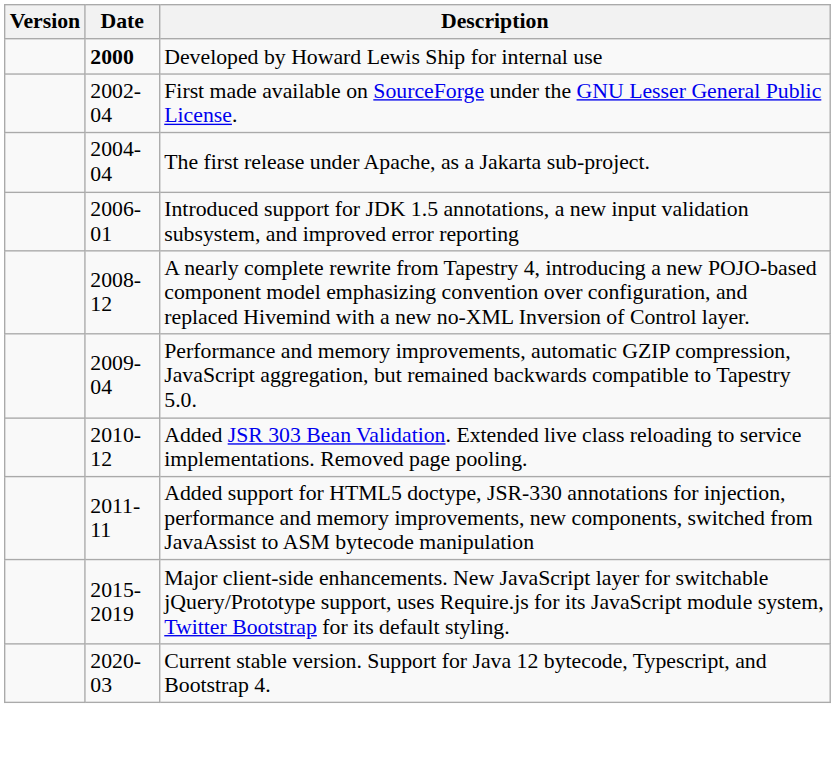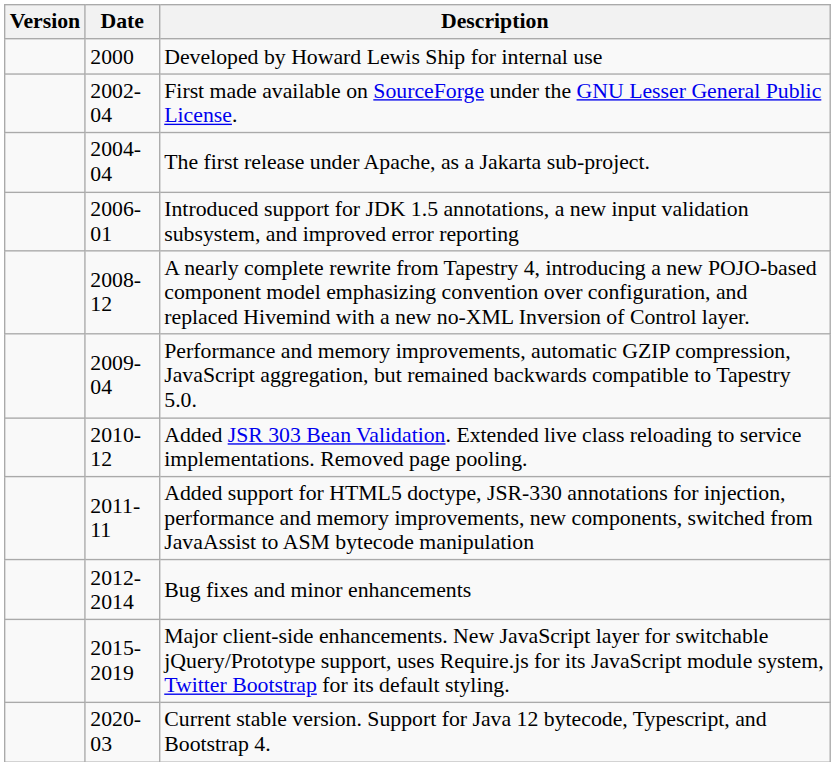 <table class="wikitable sortable">
 <tr>
 <th>Version</th>
 <th>Date</th>
 <th>Description</th>
 </tr>
 <tr>
 <td></td>
-<td><strong>2000</strong></td>
+<td>2000</td>
 <td>Developed by Howard Lewis Ship for internal use</td>
 </tr>
 <tr>
 <td></td>
 <td>2002-04</td>
 <td>First made available on <a href='#'>SourceForge</a> under the <a href='#'>GNU Lesser General Public License</a>.</td>
 </tr>
 <tr>
 <td></td>
 <td>2004-04</td>
 <td>The first release under Apache, as a Jakarta sub-project.</td>
 </tr>
 <tr>
 <td></td>
 <td>2006-01</td>
 <td>Introduced support for JDK 1.5 annotations, a new input validation subsystem, and improved error reporting </td>
 </tr>
 <tr>
 <td></td>
 <td>2008-12</td>
 <td>A nearly complete rewrite from Tapestry 4, introducing a new POJO-based component model emphasizing convention over configuration, and replaced Hivemind with a new no-XML Inversion of Control layer.</td>
 </tr>
 <tr>
 <td></td>
 <td>2009-04</td>
 <td>Performance and memory improvements, automatic GZIP compression, JavaScript aggregation, but remained backwards compatible to Tapestry 5.0.</td>
 </tr>
 <tr>
 <td></td>
 <td>2010-12</td>
 <td>Added <a href='#'>JSR 303 Bean Validation</a>. Extended live class reloading to service implementations. Removed page pooling.</td>
 </tr>
 <tr>
 <td></td>
 <td>2011-11</td>
 <td>Added support for HTML5 doctype, JSR-330 annotations for injection, performance and memory improvements, new components, switched from JavaAssist to ASM bytecode manipulation</td>
 </tr>
 <tr>
 <td></td>
+<td>2012-2014</td>
+<td>Bug fixes and minor enhancements</td>
+</tr>
+<tr>
+<td></td>
 <td>2015-2019</td>
 <td>Major client-side enhancements. New JavaScript layer for switchable jQuery/Prototype support, uses Require.js for its JavaScript module system, <a href='#'>Twitter Bootstrap</a> for its default styling.</td>
 </tr>
 <tr>
 <td></td>
 <td>2020-03</td>
 <td>Current stable version. Support for Java 12 bytecode, Typescript, and Bootstrap 4.</td>
 </tr>
 </table>
